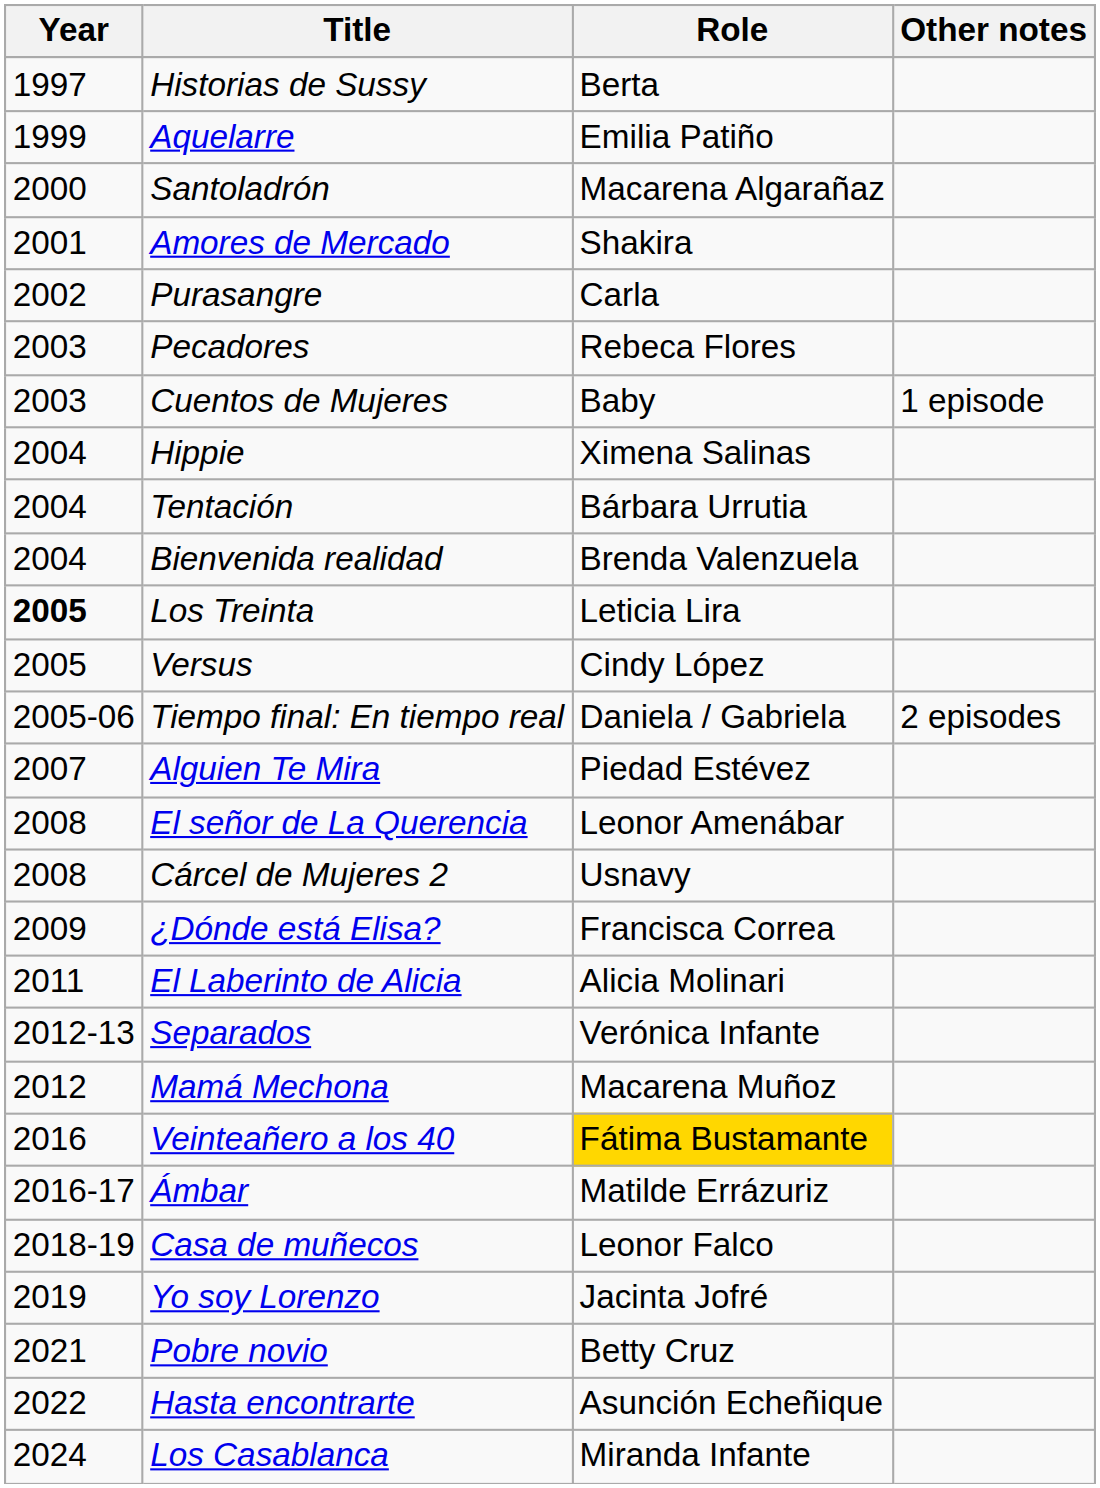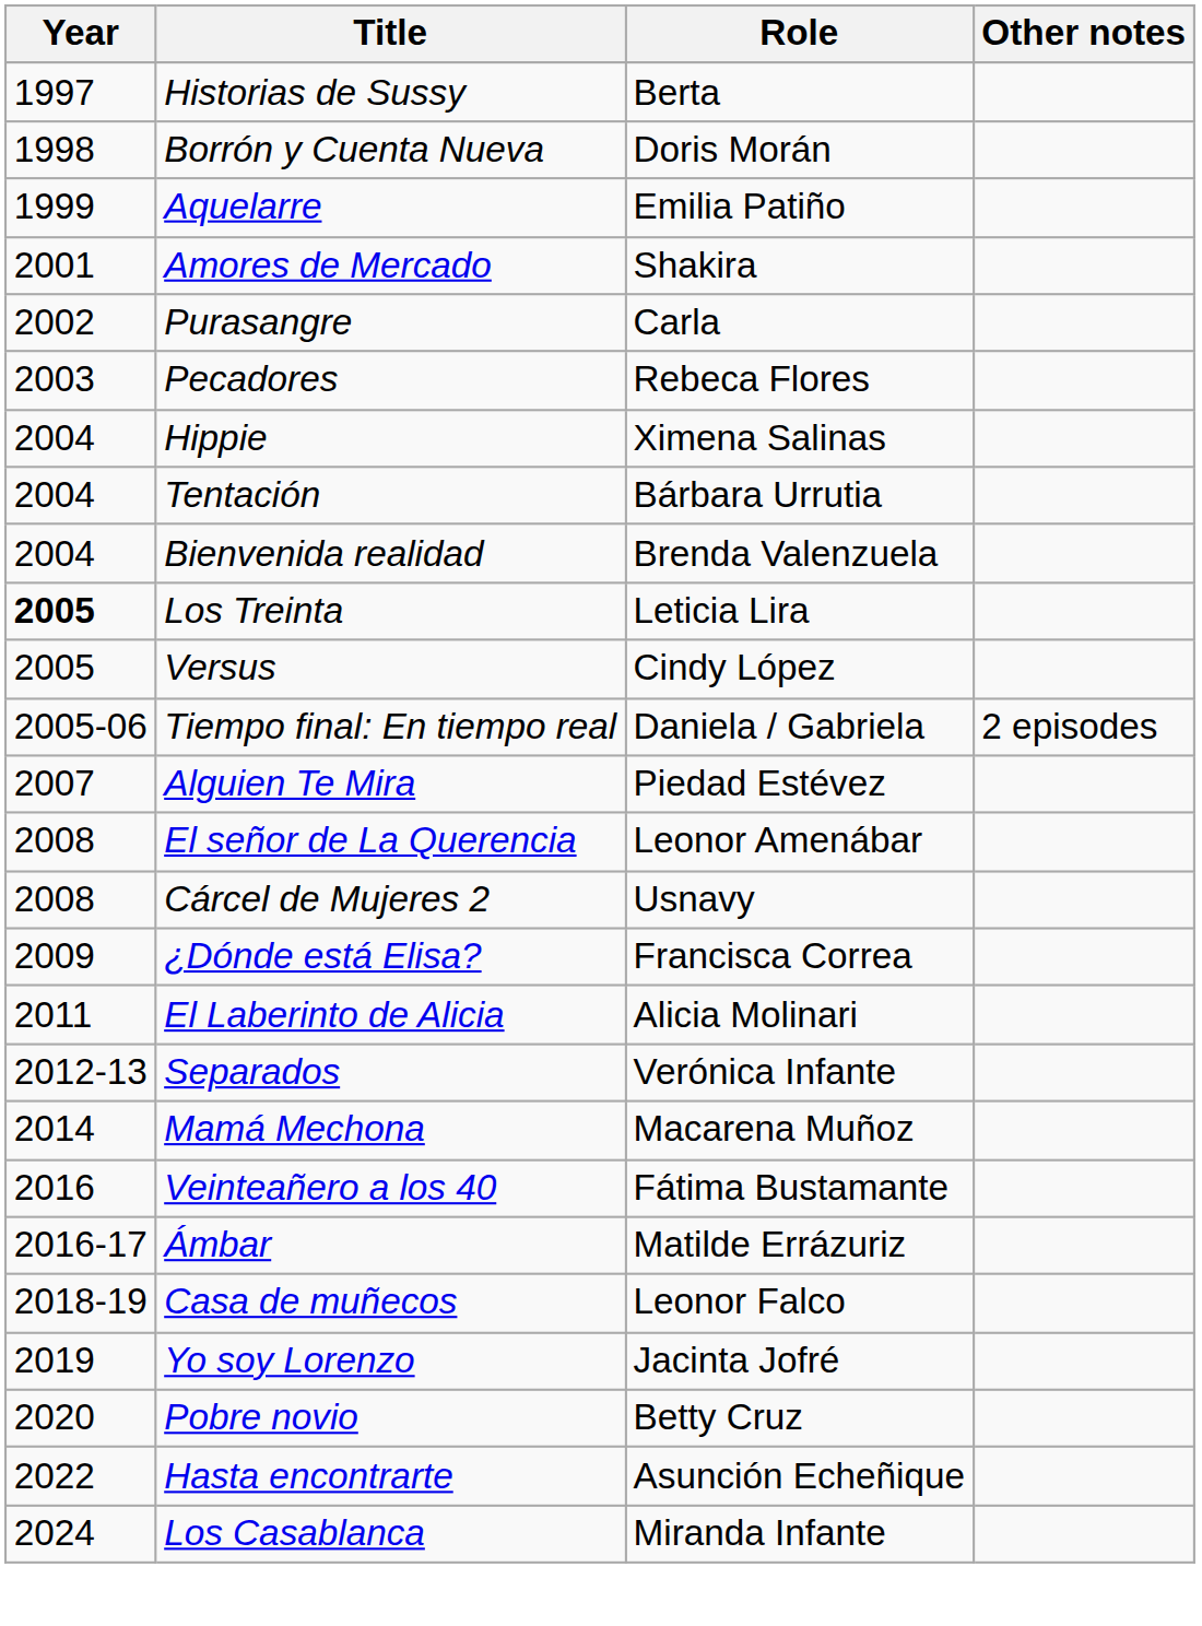 <table class="wikitable sortable">
 <tr>
 <th>Year</th>
 <th>Title</th>
 <th>Role</th>
 <th>Other notes</th>
 </tr>
 <tr>
 </tr>
 <tr>
 <td>1997</td>
 <td><em>Historias de Sussy</em></td>
 <td>Berta</td>
 <td></td>
 </tr>
 <tr>
+<td>1998</td>
+<td><em>Borrón y Cuenta Nueva</em></td>
+<td>Doris Morán</td>
+<td></td>
+</tr>
+<tr>
 <td>1999</td>
 <td><em><a href='#'>Aquelarre</a></em></td>
 <td>Emilia Patiño</td>
-<td></td>
-</tr>
-<tr>
-<td>2000</td>
-<td><em>Santoladrón</em></td>
-<td>Macarena Algarañaz</td>
 <td></td>
 </tr>
 <tr>
 <td>2001</td>
 <td><em><a href='#'>Amores de Mercado</a></em></td>
 <td>Shakira</td>
 <td></td>
 </tr>
 <tr>
 <td>2002</td>
 <td><em>Purasangre</em></td>
 <td>Carla</td>
 <td></td>
 </tr>
 <tr>
 <td>2003</td>
 <td><em>Pecadores</em></td>
 <td>Rebeca Flores</td>
 <td></td>
-</tr>
-<tr>
-<td>2003</td>
-<td><em>Cuentos de Mujeres</em></td>
-<td>Baby</td>
-<td>1 episode</td>
 </tr>
 <tr>
 <td>2004</td>
 <td><em>Hippie</em></td>
 <td>Ximena Salinas</td>
 <td></td>
 </tr>
 <tr>
 <td>2004</td>
 <td><em>Tentación</em></td>
 <td>Bárbara Urrutia</td>
 <td></td>
 </tr>
 <tr>
 <td>2004</td>
 <td><em>Bienvenida realidad</em></td>
 <td>Brenda Valenzuela</td>
 <td></td>
 </tr>
 <tr>
 <td><strong>2005</strong></td>
 <td><em>Los Treinta</em></td>
 <td>Leticia Lira</td>
 <td></td>
 </tr>
 <tr>
 <td>2005</td>
 <td><em>Versus</em></td>
 <td>Cindy López</td>
 <td></td>
 </tr>
 <tr>
 <td>2005-06</td>
 <td><em>Tiempo final: En tiempo real</em></td>
 <td>Daniela / Gabriela</td>
 <td>2 episodes</td>
 </tr>
 <tr>
 <td>2007</td>
 <td><em><a href='#'>Alguien Te Mira</a></em></td>
 <td>Piedad Estévez</td>
 <td></td>
 </tr>
 <tr>
 <td>2008</td>
 <td><em><a href='#'>El señor de La Querencia</a></em></td>
 <td>Leonor Amenábar</td>
 <td></td>
 </tr>
 <tr>
 <td>2008</td>
 <td><em>Cárcel de Mujeres 2</em></td>
 <td>Usnavy</td>
 <td></td>
 </tr>
 <tr>
 <td>2009</td>
 <td><em><a href='#'>¿Dónde está Elisa?</a></em></td>
 <td>Francisca Correa</td>
 <td></td>
 </tr>
 <tr>
 <td>2011</td>
 <td><em><a href='#'>El Laberinto de Alicia</a></em></td>
 <td>Alicia Molinari</td>
 <td></td>
 </tr>
 <tr>
 <td>2012-13</td>
 <td><em><a href='#'>Separados</a></em></td>
 <td>Verónica Infante</td>
 <td></td>
 </tr>
 <tr>
-<td>2012</td>
+<td>2014</td>
 <td><em><a href='#'>Mamá Mechona</a></em></td>
 <td>Macarena Muñoz</td>
 <td></td>
 </tr>
 <tr>
 <td>2016</td>
 <td><em><a href='#'>Veinteañero a los 40</a></em></td>
-<td style="background: gold;">Fátima Bustamante</td>
+<td>Fátima Bustamante</td>
 <td></td>
 </tr>
 <tr>
 <td>2016-17</td>
 <td><em><a href='#'>Ámbar</a></em></td>
 <td>Matilde Errázuriz</td>
 <td></td>
 </tr>
 <tr>
 <td>2018-19</td>
 <td><em><a href='#'>Casa de muñecos</a></em></td>
 <td>Leonor Falco</td>
 <td></td>
 </tr>
 <tr>
 <td>2019</td>
 <td><em><a href='#'>Yo soy Lorenzo</a></em></td>
 <td>Jacinta Jofré</td>
 <td></td>
 </tr>
 <tr>
-<td>2021</td>
+<td>2020</td>
 <td><em><a href='#'>Pobre novio</a></em></td>
 <td>Betty Cruz</td>
 <td></td>
 </tr>
 <tr>
 <td>2022</td>
 <td><em><a href='#'>Hasta encontrarte</a></em></td>
 <td>Asunción Echeñique</td>
 <td></td>
 </tr>
 <tr>
 <td>2024</td>
 <td><em><a href='#'>Los Casablanca</a></em></td>
 <td>Miranda Infante</td>
 <td></td>
 </tr>
 </table>
